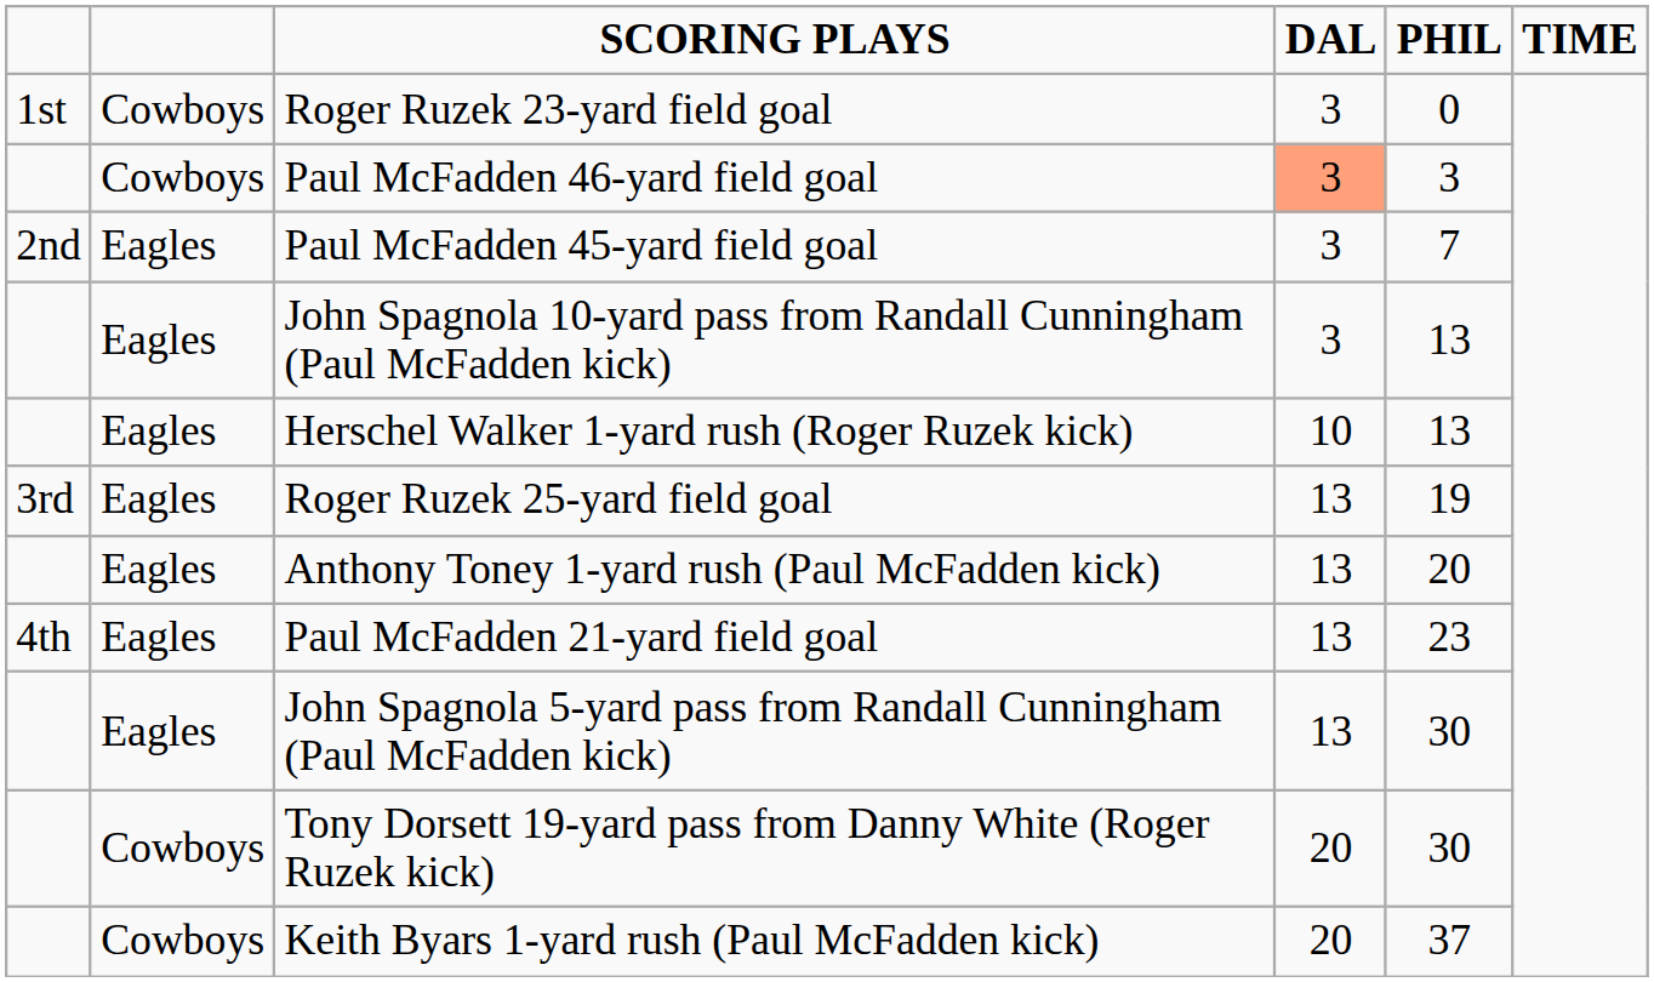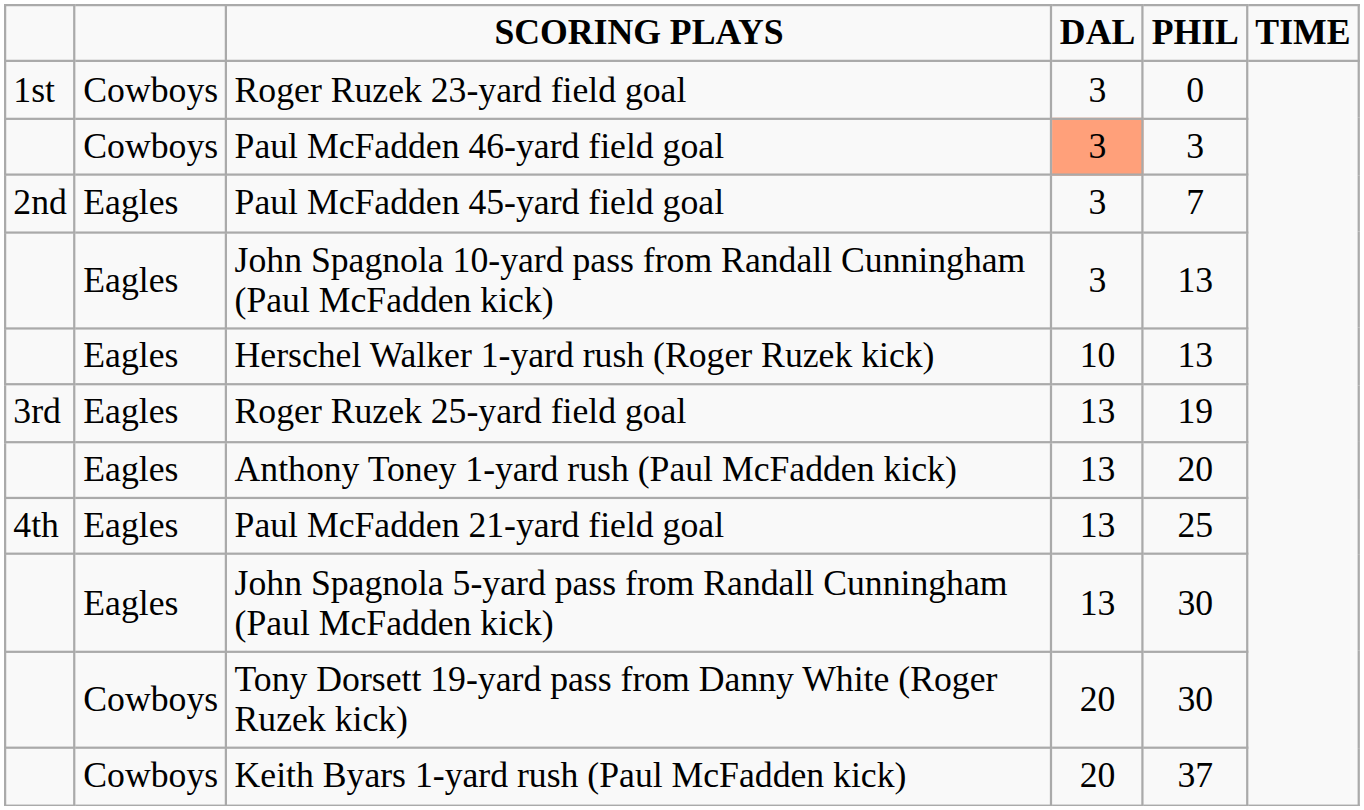 <table class="wikitable">
 <tr align="center">
 <td></td>
 <td></td>
 <td><strong>SCORING PLAYS</strong></td>
 <td><strong>DAL</strong></td>
 <td><strong>PHIL</strong></td>
 <td><strong>TIME</strong></td>
 </tr>
 <tr align="left">
 <td>1st</td>
 <td>Cowboys</td>
 <td>Roger Ruzek 23-yard field goal</td>
 <td - align="center">3</td>
 <td - align="center">0</td>
 </tr>
 <tr align="left">
 <td></td>
 <td>Cowboys</td>
 <td>Paul McFadden 46-yard field goal</td>
 <td - align="center" style="background: lightsalmon;">3</td>
 <td - align="center">3</td>
 </tr>
 <tr align="left">
 <td>2nd</td>
 <td>Eagles</td>
 <td>Paul McFadden 45-yard field goal</td>
 <td - align="center">3</td>
 <td - align="center">7</td>
 </tr>
 <tr align="left">
 <td></td>
 <td>Eagles</td>
 <td>John Spagnola 10-yard pass from Randall Cunningham (Paul McFadden kick)</td>
 <td - align="center">3</td>
 <td - align="center">13</td>
 </tr>
 <tr align="left">
 <td></td>
 <td>Eagles</td>
 <td>Herschel Walker 1-yard rush (Roger Ruzek kick)</td>
 <td - align="center">10</td>
 <td - align="center">13</td>
 </tr>
 <tr align="left">
 <td>3rd</td>
 <td>Eagles</td>
 <td>Roger Ruzek 25-yard field goal</td>
 <td - align="center">13</td>
 <td - align="center">19</td>
 </tr>
 <tr align="left">
 <td></td>
 <td>Eagles</td>
 <td>Anthony Toney 1-yard rush (Paul McFadden kick)</td>
 <td - align="center">13</td>
 <td - align="center">20</td>
 </tr>
 <tr align="left">
 <td>4th</td>
 <td>Eagles</td>
 <td>Paul McFadden 21-yard field goal</td>
 <td - align="center">13</td>
-<td - align="center">23</td>
+<td - align="center">25</td>
 </tr>
 <tr align="left">
 <td></td>
 <td>Eagles</td>
 <td>John Spagnola 5-yard pass from Randall Cunningham (Paul McFadden kick)</td>
 <td - align="center">13</td>
 <td - align="center">30</td>
 </tr>
 <tr align="left">
 <td></td>
 <td>Cowboys</td>
 <td>Tony Dorsett 19-yard pass from Danny White (Roger Ruzek kick)</td>
 <td - align="center">20</td>
 <td - align="center">30</td>
 </tr>
 <tr align="left">
 <td></td>
 <td>Cowboys</td>
 <td>Keith Byars 1-yard rush (Paul McFadden kick)</td>
 <td - align="center">20</td>
 <td - align="center">37</td>
 </tr>
 </table>
